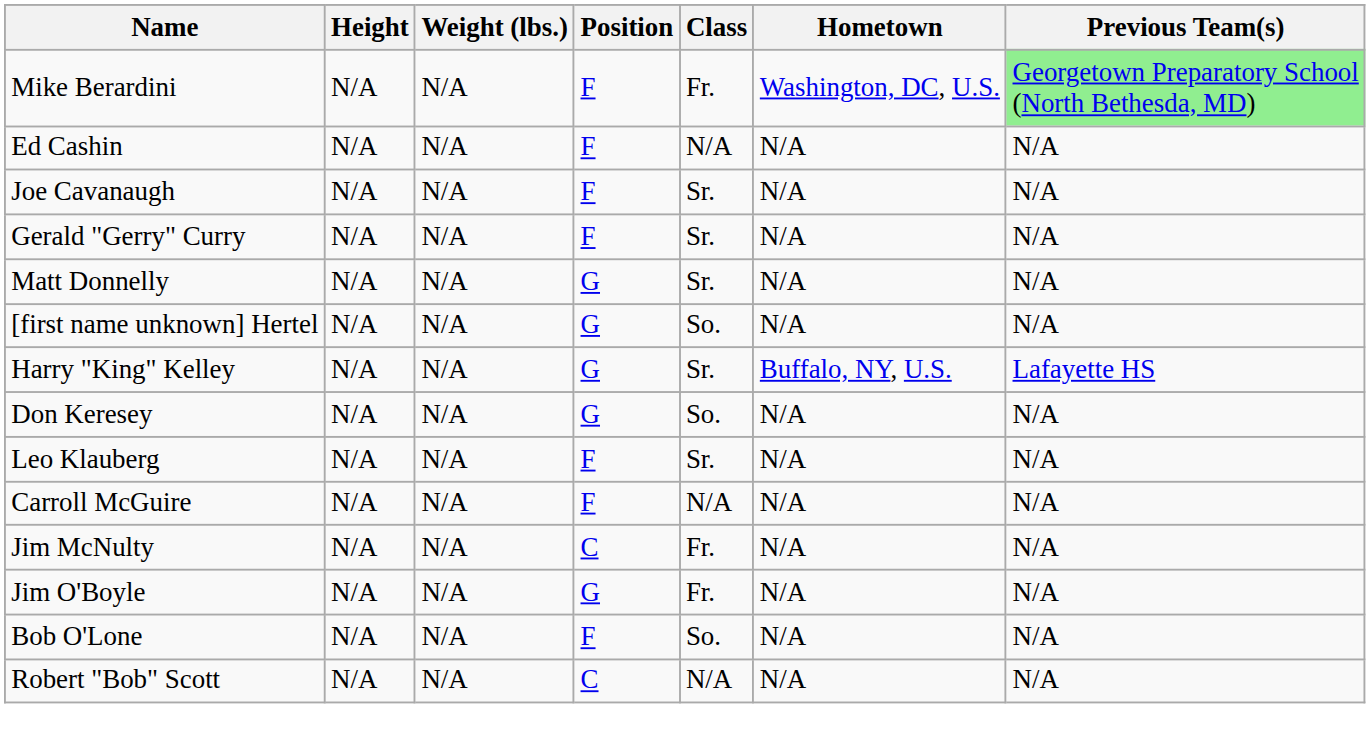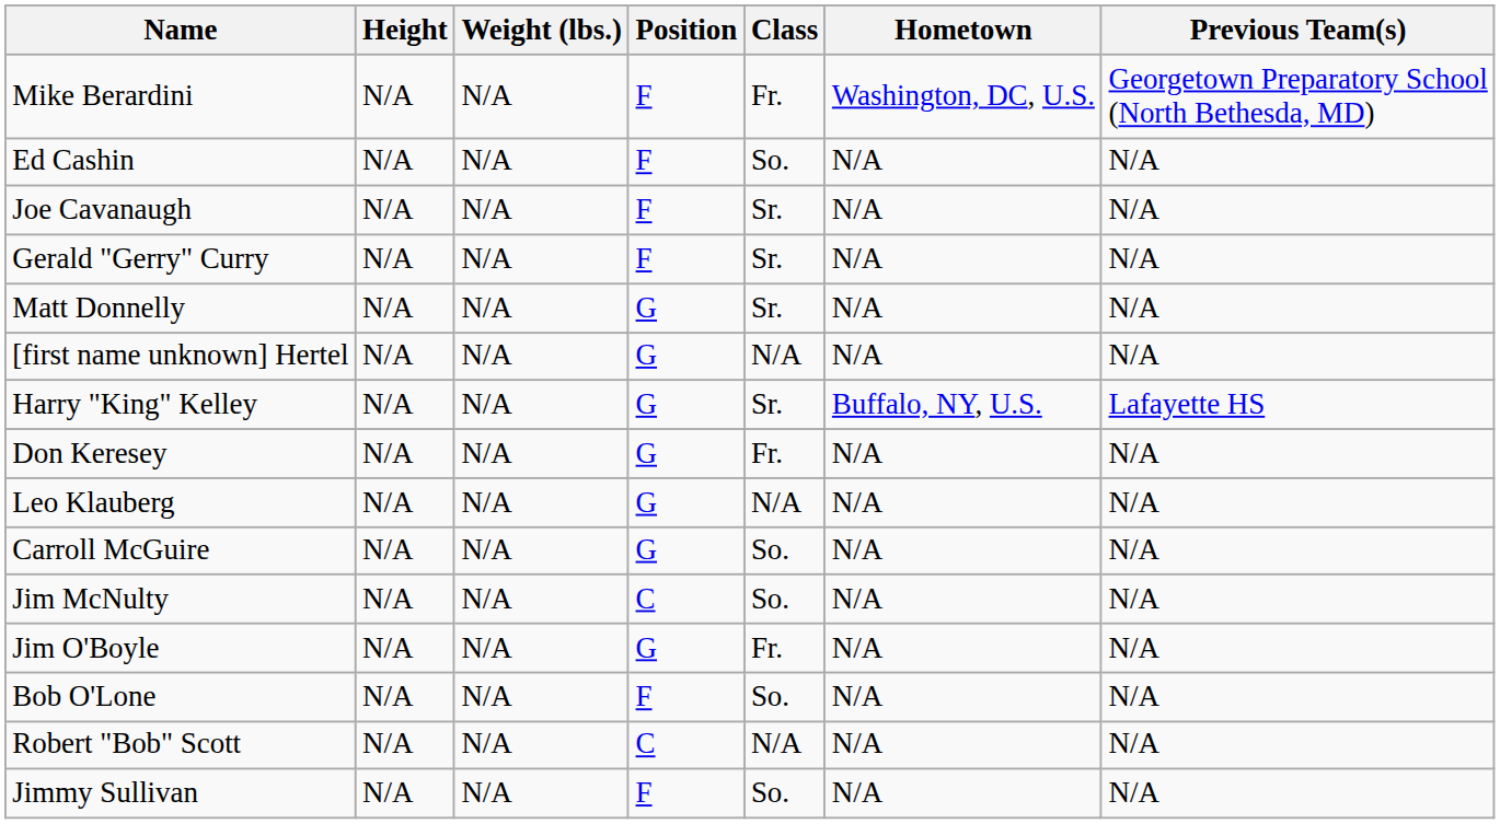 <table class="wikitable" style="font-size: 90%">
 <tr>
 <th>Name</th>
 <th>Height</th>
 <th>Weight (lbs.)</th>
 <th>Position</th>
 <th>Class</th>
 <th>Hometown</th>
 <th>Previous Team(s)</th>
 </tr>
 <tr>
 <td>Mike Berardini</td>
 <td>N/A</td>
 <td>N/A</td>
 <td><a href='#'>F</a></td>
 <td>Fr.</td>
 <td><a href='#'>Washington, DC</a>, <a href='#'>U.S.</a></td>
-<td style="background: lightgreen;"><a href='#'>Georgetown Preparatory School</a><br>(<a href='#'>North Bethesda, MD</a>)</td>
+<td><a href='#'>Georgetown Preparatory School</a><br>(<a href='#'>North Bethesda, MD</a>)</td>
 </tr>
 <tr>
 <td>Ed Cashin</td>
 <td>N/A</td>
 <td>N/A</td>
 <td><a href='#'>F</a></td>
-<td>N/A</td>
+<td>So.</td>
 <td>N/A</td>
 <td>N/A</td>
 </tr>
 <tr>
 <td>Joe Cavanaugh</td>
 <td>N/A</td>
 <td>N/A</td>
 <td><a href='#'>F</a></td>
 <td>Sr.</td>
 <td>N/A</td>
 <td>N/A</td>
 </tr>
 <tr>
 <td>Gerald "Gerry" Curry</td>
 <td>N/A</td>
 <td>N/A</td>
 <td><a href='#'>F</a></td>
 <td>Sr.</td>
 <td>N/A</td>
 <td>N/A</td>
 </tr>
 <tr>
 <td>Matt Donnelly</td>
 <td>N/A</td>
 <td>N/A</td>
 <td><a href='#'>G</a></td>
 <td>Sr.</td>
 <td>N/A</td>
 <td>N/A</td>
 </tr>
 <tr>
 <td>[first name unknown] Hertel</td>
 <td>N/A</td>
 <td>N/A</td>
 <td><a href='#'>G</a></td>
-<td>So.</td>
+<td>N/A</td>
 <td>N/A</td>
 <td>N/A</td>
 </tr>
 <tr>
 <td>Harry "King" Kelley</td>
 <td>N/A</td>
 <td>N/A</td>
 <td><a href='#'>G</a></td>
 <td>Sr.</td>
 <td><a href='#'>Buffalo, NY</a>, <a href='#'>U.S.</a></td>
 <td><a href='#'>Lafayette HS</a></td>
 </tr>
 <tr>
 <td>Don Keresey</td>
 <td>N/A</td>
 <td>N/A</td>
 <td><a href='#'>G</a></td>
-<td>So.</td>
+<td>Fr.</td>
 <td>N/A</td>
 <td>N/A</td>
 </tr>
 <tr>
 <td>Leo Klauberg</td>
 <td>N/A</td>
 <td>N/A</td>
-<td><a href='#'>F</a></td>
-<td>Sr.</td>
+<td><a href='#'>G</a></td>
+<td>N/A</td>
 <td>N/A</td>
 <td>N/A</td>
 </tr>
 <tr>
 <td>Carroll McGuire</td>
 <td>N/A</td>
 <td>N/A</td>
-<td><a href='#'>F</a></td>
-<td>N/A</td>
+<td><a href='#'>G</a></td>
+<td>So.</td>
 <td>N/A</td>
 <td>N/A</td>
 </tr>
 <tr>
 <td>Jim McNulty</td>
 <td>N/A</td>
 <td>N/A</td>
 <td><a href='#'>C</a></td>
-<td>Fr.</td>
+<td>So.</td>
 <td>N/A</td>
 <td>N/A</td>
 </tr>
 <tr>
 <td>Jim O'Boyle</td>
 <td>N/A</td>
 <td>N/A</td>
 <td><a href='#'>G</a></td>
 <td>Fr.</td>
 <td>N/A</td>
 <td>N/A</td>
 </tr>
 <tr>
 <td>Bob O'Lone</td>
 <td>N/A</td>
 <td>N/A</td>
 <td><a href='#'>F</a></td>
 <td>So.</td>
 <td>N/A</td>
 <td>N/A</td>
 </tr>
 <tr>
 <td>Robert "Bob" Scott</td>
 <td>N/A</td>
 <td>N/A</td>
 <td><a href='#'>C</a></td>
 <td>N/A</td>
 <td>N/A</td>
 <td>N/A</td>
 </tr>
+<tr>
+<td>Jimmy Sullivan</td>
+<td>N/A</td>
+<td>N/A</td>
+<td><a href='#'>F</a></td>
+<td>So.</td>
+<td>N/A</td>
+<td>N/A</td>
+</tr>
 </table>
